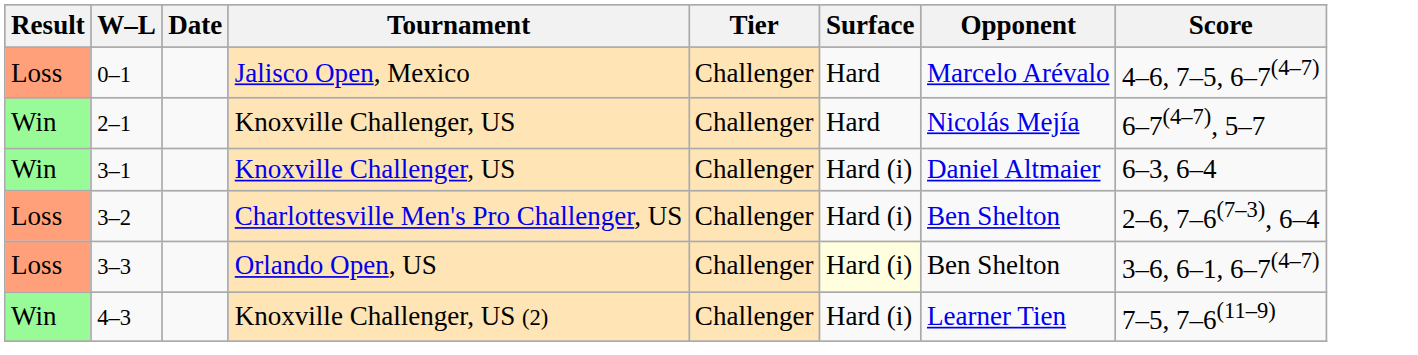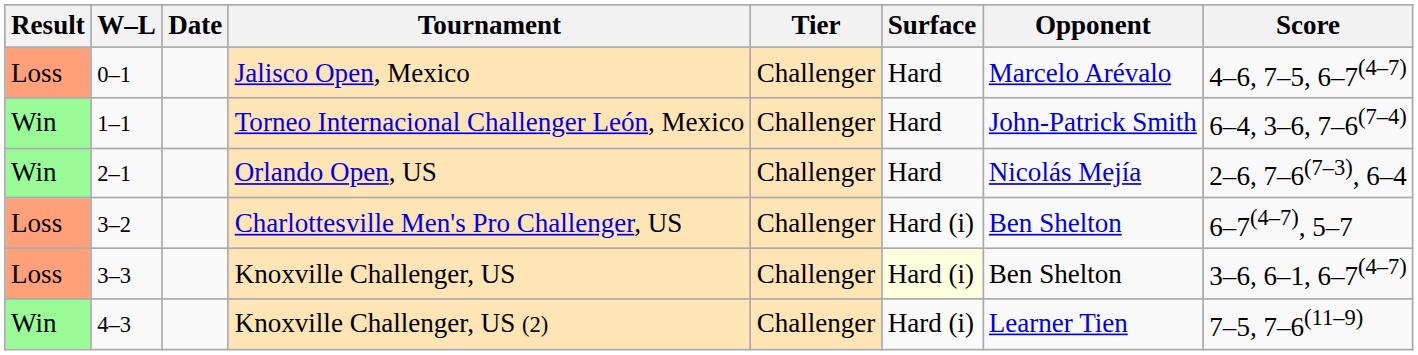 <table class="sortable wikitable">
 <tr>
 <th>Result</th>
 <th class="unsortable">W–L</th>
 <th>Date</th>
 <th>Tournament</th>
 <th>Tier</th>
 <th>Surface</th>
 <th>Opponent</th>
 <th class="unsortable">Score</th>
 </tr>
 <tr>
 <td bgcolor=ffa07a>Loss</td>
 <td><small>0–1</small></td>
 <td><a href='#'></a></td>
 <td style="background:moccasin;"><a href='#'>Jalisco Open</a>, Mexico</td>
 <td style="background:moccasin;">Challenger</td>
 <td>Hard</td>
 <td> <a href='#'>Marcelo Arévalo</a></td>
 <td>4–6, 7–5, 6–7<sup>(4–7)</sup></td>
 </tr>
 <tr>
 <td bgcolor=98FB98>Win</td>
+<td><small>1–1</small></td>
+<td><a href='#'></a></td>
+<td style="background:moccasin;"><a href='#'>Torneo Internacional Challenger León</a>, Mexico</td>
+<td style="background:moccasin;">Challenger</td>
+<td>Hard</td>
+<td> <a href='#'>John-Patrick Smith</a></td>
+<td>6–4, 3–6, 7–6<sup>(7–4)</sup></td>
+</tr>
+<tr>
+<td bgcolor=98FB98>Win</td>
 <td><small>2–1</small></td>
 <td><a href='#'></a></td>
-<td style="background:moccasin;">Knoxville Challenger, US</td>
+<td style="background:moccasin;"><a href='#'>Orlando Open</a>, US</td>
 <td style="background:moccasin;">Challenger</td>
 <td>Hard</td>
 <td> <a href='#'>Nicolás Mejía</a></td>
-<td>6–7<sup>(4–7)</sup>, 5–7</td>
-</tr>
-<tr>
-<td bgcolor=98FB98>Win</td>
-<td><small>3–1</small></td>
-<td><a href='#'></a></td>
-<td style="background:moccasin;"><a href='#'>Knoxville Challenger</a>, US</td>
-<td style="background:moccasin;">Challenger</td>
-<td>Hard (i)</td>
-<td> <a href='#'>Daniel Altmaier</a></td>
-<td>6–3, 6–4</td>
+<td>2–6, 7–6<sup>(7–3)</sup>, 6–4</td>
 </tr>
 <tr>
 <td bgcolor=FFA07A>Loss</td>
 <td><small>3–2</small></td>
 <td><a href='#'></a></td>
 <td style="background:moccasin;"><a href='#'>Charlottesville Men's Pro Challenger</a>, US</td>
 <td style="background:moccasin;">Challenger</td>
 <td>Hard (i)</td>
 <td> <a href='#'>Ben Shelton</a></td>
-<td>2–6, 7–6<sup>(7–3)</sup>, 6–4</td>
+<td>6–7<sup>(4–7)</sup>, 5–7</td>
 </tr>
 <tr>
 <td bgcolor=FFA07A>Loss</td>
 <td><small>3–3</small></td>
 <td><a href='#'></a></td>
-<td style="background:moccasin;"><a href='#'>Orlando Open</a>, US</td>
+<td style="background:moccasin;">Knoxville Challenger, US</td>
 <td style="background:moccasin;">Challenger</td>
 <td style="background: lightyellow;">Hard (i)</td>
 <td> Ben Shelton</td>
 <td>3–6, 6–1, 6–7<sup>(4–7)</sup></td>
 </tr>
 <tr>
 <td bgcolor=98FB98>Win</td>
 <td><small>4–3</small></td>
 <td><a href='#'></a></td>
 <td style="background:moccasin;">Knoxville Challenger, US <small>(2)</small></td>
 <td style="background:moccasin;">Challenger</td>
 <td>Hard (i)</td>
 <td> <a href='#'>Learner Tien</a></td>
 <td>7–5, 7–6<sup>(11–9)</sup></td>
 </tr>
 </table>
